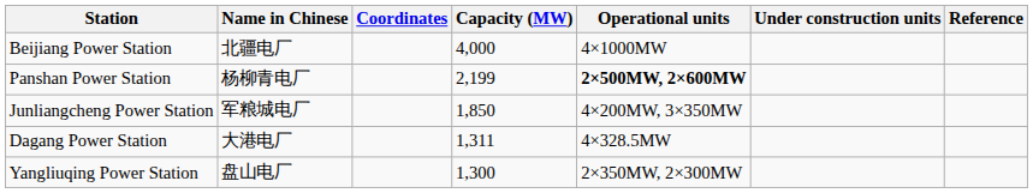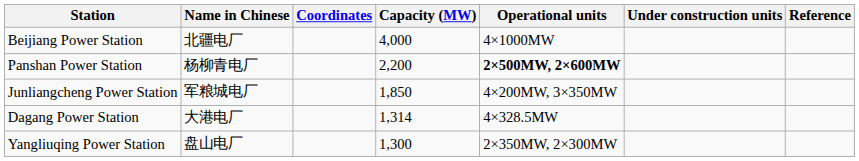 <table class="wikitable sortable">
 <tr>
 <th>Station</th>
 <th>Name in Chinese</th>
 <th><a href='#'>Coordinates</a></th>
 <th>Capacity (<a href='#'>MW</a>)</th>
 <th>Operational units</th>
 <th>Under construction units</th>
 <th>Reference</th>
 </tr>
 <tr>
 <td>Beijiang Power Station</td>
 <td>北疆电厂</td>
 <td></td>
 <td>4,000</td>
 <td>4×1000MW</td>
 <td></td>
 <td></td>
 </tr>
 <tr>
 <td>Panshan Power Station</td>
 <td>杨柳青电厂</td>
 <td></td>
-<td>2,199</td>
+<td>2,200</td>
 <td><strong>2×500MW, 2×600MW</strong></td>
 <td></td>
 <td></td>
 </tr>
 <tr>
 <td>Junliangcheng Power Station</td>
 <td>军粮城电厂</td>
 <td></td>
 <td>1,850</td>
 <td>4×200MW, 3×350MW</td>
 <td></td>
 <td></td>
 </tr>
 <tr>
 <td>Dagang Power Station</td>
 <td>大港电厂</td>
 <td></td>
-<td>1,311</td>
+<td>1,314</td>
 <td>4×328.5MW</td>
 <td></td>
 <td></td>
 </tr>
 <tr>
 <td>Yangliuqing Power Station</td>
 <td>盘山电厂</td>
 <td></td>
 <td>1,300</td>
 <td>2×350MW, 2×300MW</td>
 <td></td>
 <td></td>
 </tr>
 </table>
